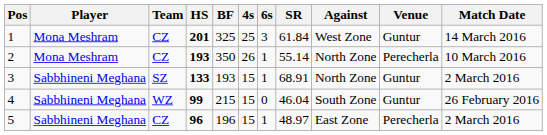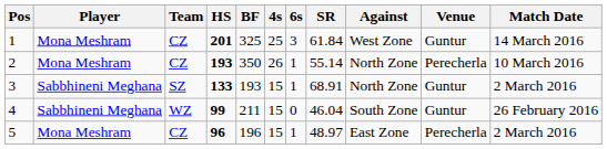 <table class="wikitable">
 <tr>
 <th>Pos</th>
 <th>Player</th>
 <th>Team</th>
 <th>HS</th>
 <th>BF</th>
 <th>4s</th>
 <th>6s</th>
 <th>SR</th>
 <th>Against</th>
 <th>Venue</th>
 <th>Match Date</th>
 </tr>
 <tr>
 <td>1</td>
 <td><a href='#'>Mona Meshram</a></td>
 <td><a href='#'>CZ</a></td>
 <td><strong>201</strong></td>
 <td>325</td>
 <td>25</td>
 <td>3</td>
 <td>61.84</td>
 <td>West Zone</td>
 <td>Guntur</td>
 <td>14 March 2016</td>
 </tr>
 <tr>
 <td>2</td>
 <td><a href='#'>Mona Meshram</a></td>
 <td><a href='#'>CZ</a></td>
 <td><strong>193</strong></td>
 <td>350</td>
 <td>26</td>
 <td>1</td>
 <td>55.14</td>
 <td>North Zone</td>
 <td>Perecherla</td>
 <td>10 March 2016</td>
 </tr>
 <tr>
 <td>3</td>
 <td><a href='#'>Sabbhineni Meghana</a></td>
 <td><a href='#'>SZ</a></td>
 <td><strong>133</strong></td>
 <td>193</td>
 <td>15</td>
 <td>1</td>
 <td>68.91</td>
 <td>North Zone</td>
 <td>Guntur</td>
 <td>2 March 2016</td>
 </tr>
 <tr>
 <td>4</td>
 <td><a href='#'>Sabbhineni Meghana</a></td>
 <td><a href='#'>WZ</a></td>
 <td><strong>99</strong></td>
-<td>215</td>
+<td>211</td>
 <td>15</td>
 <td>0</td>
 <td>46.04</td>
 <td>South Zone</td>
 <td>Guntur</td>
 <td>26 February 2016</td>
 </tr>
 <tr>
 <td>5</td>
-<td><a href='#'>Sabbhineni Meghana</a></td>
+<td><a href='#'>Mona Meshram</a></td>
 <td><a href='#'>CZ</a></td>
 <td><strong>96</strong></td>
 <td>196</td>
 <td>15</td>
 <td>1</td>
 <td>48.97</td>
 <td>East Zone</td>
 <td>Perecherla</td>
 <td>2 March 2016</td>
 </tr>
 </table>
